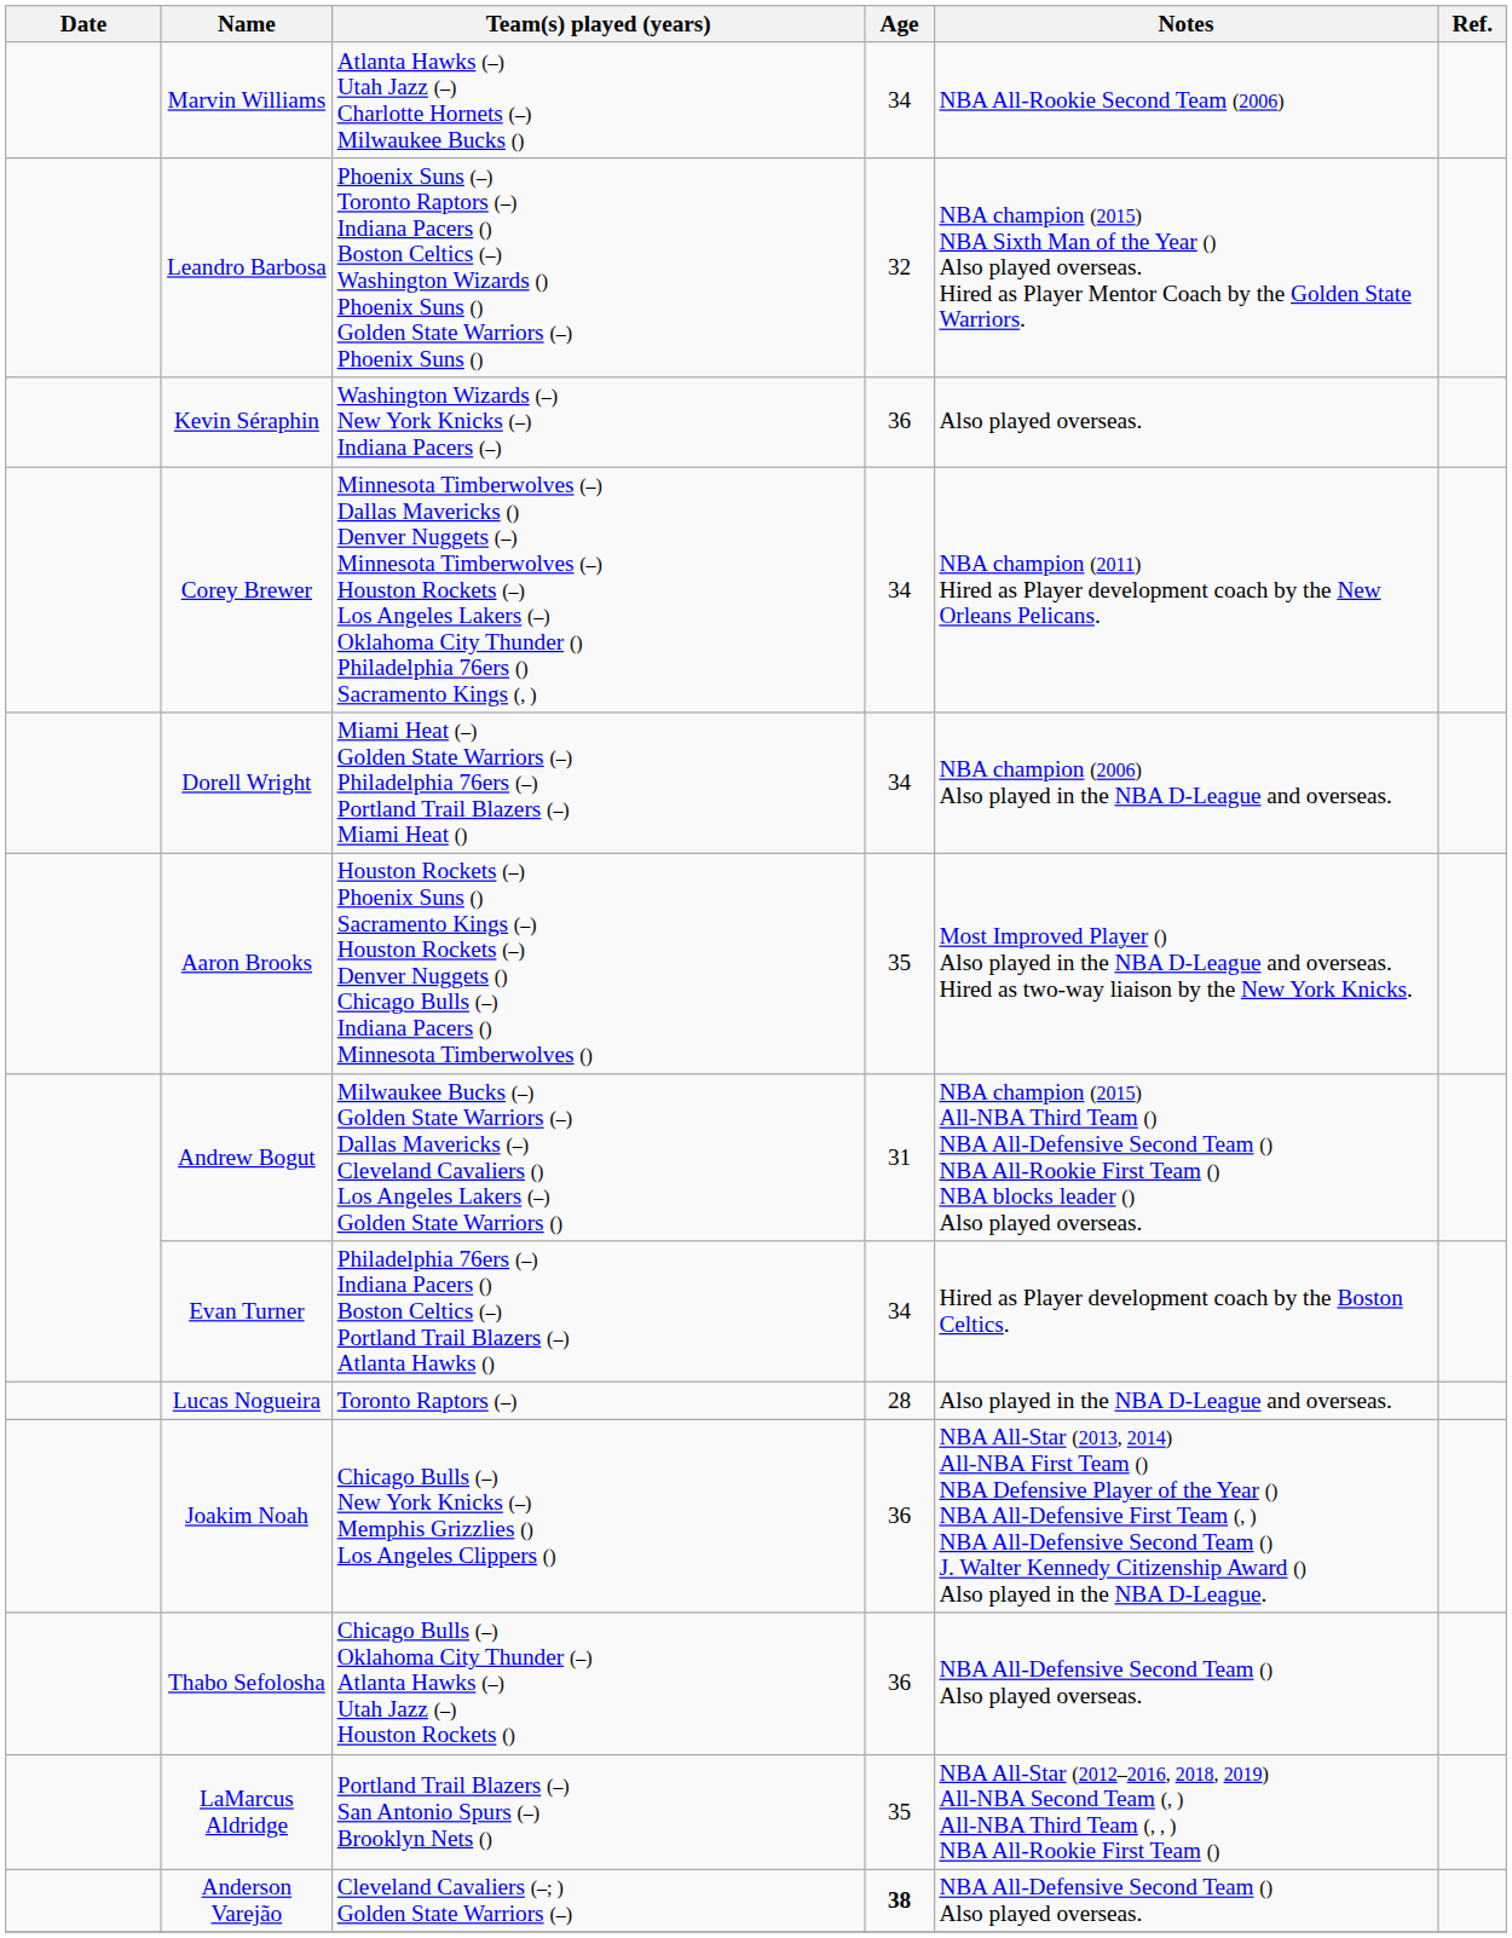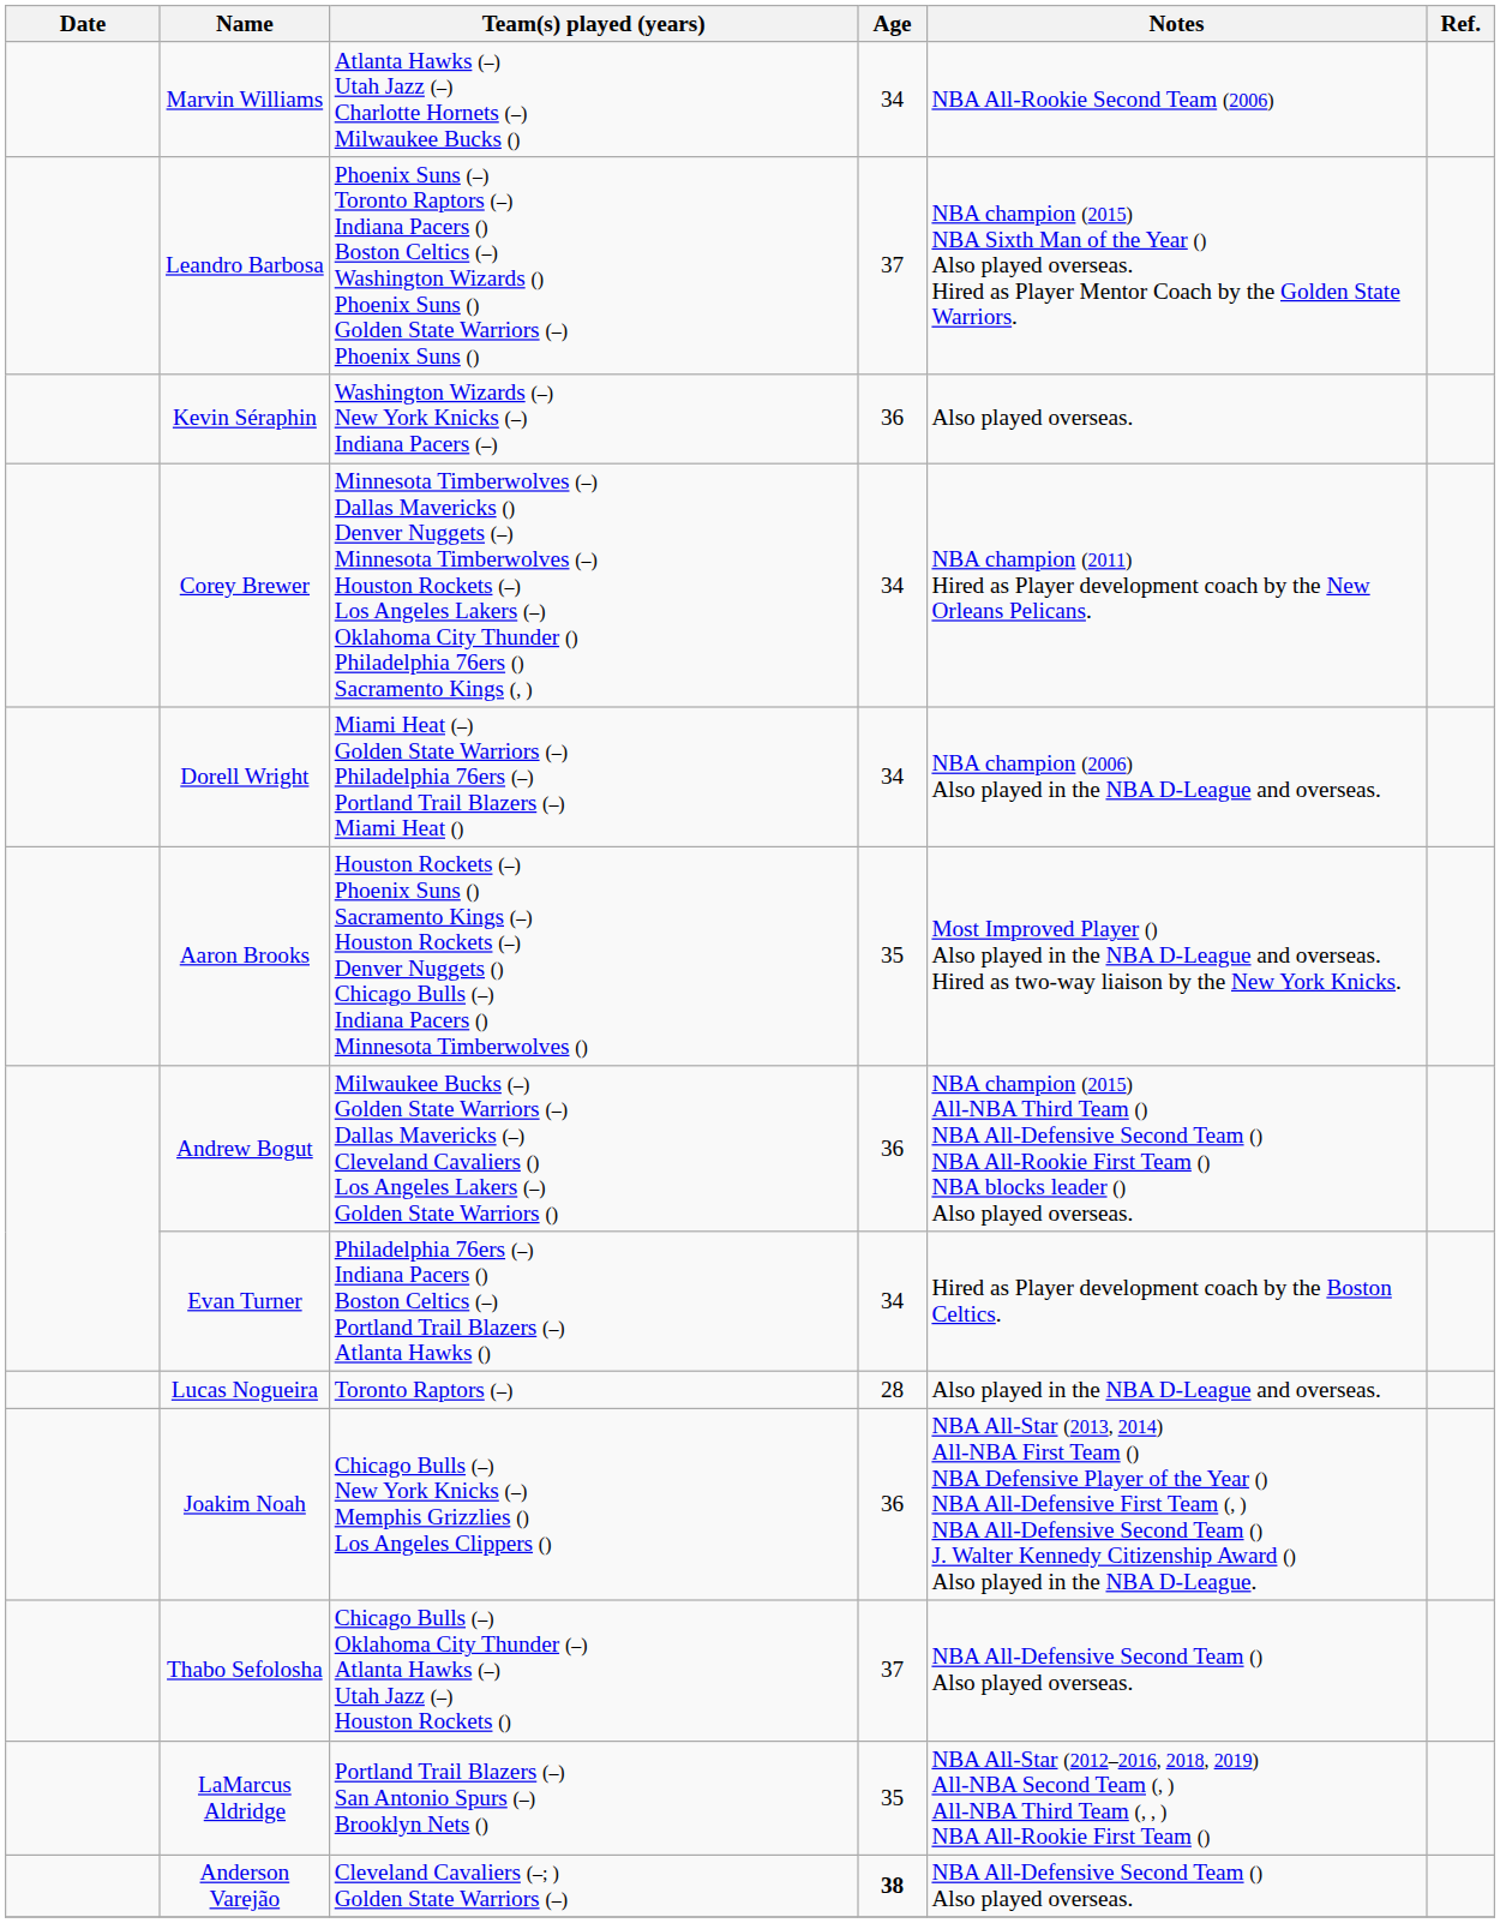 <table class="wikitable">
 <tr>
 <th style="width:100px">Date</th>
 <th style="width:110px">Name</th>
 <th style="width:360px">Team(s) played (years)</th>
 <th style="width:40px">Age</th>
 <th style="width:340px">Notes</th>
 <th style="width:40px">Ref.</th>
 </tr>
 <tr>
 <td align="center"></td>
 <td align="center"><a href='#'>Marvin Williams</a></td>
 <td><a href='#'>Atlanta Hawks</a> <small>(–)</small><br><a href='#'>Utah Jazz</a> <small>(–)</small><br><a href='#'>Charlotte Hornets</a> <small>(–)</small><br><a href='#'>Milwaukee Bucks</a> <small>()</small></td>
 <td align="center">34</td>
 <td><a href='#'>NBA All-Rookie Second Team</a> <small>(<a href='#'>2006</a>)</small></td>
 <td></td>
 </tr>
 <tr>
 <td align="center"></td>
 <td align="center"><a href='#'>Leandro Barbosa</a></td>
 <td><a href='#'>Phoenix Suns</a> <small>(–)</small><br><a href='#'>Toronto Raptors</a> <small>(–)</small><br><a href='#'>Indiana Pacers</a> <small>()</small><br><a href='#'>Boston Celtics</a> <small>(–)</small><br><a href='#'>Washington Wizards</a> <small>()</small><br><a href='#'>Phoenix Suns</a> <small>()</small><br><a href='#'>Golden State Warriors</a> <small>(–)</small><br><a href='#'>Phoenix Suns</a> <small>()</small></td>
-<td align="center">32</td>
+<td align="center">37</td>
 <td><a href='#'>NBA champion</a> <small>(<a href='#'>2015</a>)</small><br><a href='#'>NBA Sixth Man of the Year</a> <small>()</small><br>Also played overseas.<br>Hired as Player Mentor Coach by the <a href='#'>Golden State Warriors</a>.</td>
 <td></td>
 </tr>
 <tr>
 <td align="center"></td>
 <td align="center"><a href='#'>Kevin Séraphin</a></td>
 <td><a href='#'>Washington Wizards</a> <small>(–)</small><br><a href='#'>New York Knicks</a> <small>(–)</small><br><a href='#'>Indiana Pacers</a> <small>(–)</small></td>
 <td align="center">36</td>
 <td>Also played overseas.</td>
 <td></td>
 </tr>
 <tr>
 <td align="center"></td>
 <td align="center"><a href='#'>Corey Brewer</a></td>
 <td><a href='#'>Minnesota Timberwolves</a> <small>(–)</small><br><a href='#'>Dallas Mavericks</a> <small>()</small><br><a href='#'>Denver Nuggets</a> <small>(–)</small><br><a href='#'>Minnesota Timberwolves</a> <small>(–)</small><br><a href='#'>Houston Rockets</a> <small>(–)</small><br><a href='#'>Los Angeles Lakers</a> <small>(–)</small><br><a href='#'>Oklahoma City Thunder</a> <small>()</small><br><a href='#'>Philadelphia 76ers</a> <small>()</small><br><a href='#'>Sacramento Kings</a> <small>(, )</small></td>
 <td align="center">34</td>
 <td><a href='#'>NBA champion</a> <small>(<a href='#'>2011</a>)</small><br>Hired as Player development coach by the <a href='#'>New Orleans Pelicans</a>.</td>
 <td></td>
 </tr>
 <tr>
 <td align="center"></td>
 <td align="center"><a href='#'>Dorell Wright</a></td>
 <td><a href='#'>Miami Heat</a> <small>(–)</small><br><a href='#'>Golden State Warriors</a> <small>(–)</small><br><a href='#'>Philadelphia 76ers</a> <small>(–)</small><br><a href='#'>Portland Trail Blazers</a> <small>(–)</small><br><a href='#'>Miami Heat</a> <small>()</small></td>
 <td align="center">34</td>
 <td><a href='#'>NBA champion</a> <small>(<a href='#'>2006</a>)</small><br>Also played in the <a href='#'>NBA D-League</a> and overseas.</td>
 <td></td>
 </tr>
 <tr>
 <td align="center"></td>
 <td align="center"><a href='#'>Aaron Brooks</a></td>
 <td><a href='#'>Houston Rockets</a> <small>(–)</small><br><a href='#'>Phoenix Suns</a> <small>()</small><br><a href='#'>Sacramento Kings</a> <small>(–)</small><br><a href='#'>Houston Rockets</a> <small>(–)</small><br><a href='#'>Denver Nuggets</a> <small>()</small><br><a href='#'>Chicago Bulls</a> <small>(–)</small><br><a href='#'>Indiana Pacers</a> <small>()</small><br><a href='#'>Minnesota Timberwolves</a> <small>() </small></td>
 <td align="center">35</td>
 <td><a href='#'>Most Improved Player</a> <small>()</small><br>Also played in the <a href='#'>NBA D-League</a> and overseas.<br>Hired as two-way liaison by the <a href='#'>New York Knicks</a>.</td>
 <td></td>
 </tr>
 <tr>
 <td rowspan=2 align="center"></td>
 <td align="center"><a href='#'>Andrew Bogut</a></td>
 <td><a href='#'>Milwaukee Bucks</a> <small>(–)</small><br><a href='#'>Golden State Warriors</a> <small>(–)</small><br><a href='#'>Dallas Mavericks</a> <small>(–)</small><br><a href='#'>Cleveland Cavaliers</a> <small>()</small><br><a href='#'>Los Angeles Lakers</a> <small>(–)</small><br><a href='#'>Golden State Warriors</a> <small>()</small></td>
-<td align="center">31</td>
+<td align="center">36</td>
 <td><a href='#'>NBA champion</a> <small>(<a href='#'>2015</a>)</small><br><a href='#'>All-NBA Third Team</a> <small>()</small><br><a href='#'>NBA All-Defensive Second Team</a> <small>()</small><br><a href='#'>NBA All-Rookie First Team</a> <small>()</small><br><a href='#'>NBA blocks leader</a> <small>()</small><br>Also played overseas.</td>
 <td></td>
 </tr>
 <tr>
 <td align="center"><a href='#'>Evan Turner</a></td>
 <td><a href='#'>Philadelphia 76ers</a> <small>(–)</small><br><a href='#'>Indiana Pacers</a> <small>()</small><br><a href='#'>Boston Celtics</a> <small>(–)</small><br><a href='#'>Portland Trail Blazers</a> <small>(–)</small><br><a href='#'>Atlanta Hawks</a> <small>()</small></td>
 <td align="center">34</td>
 <td>Hired as Player development coach by the <a href='#'>Boston Celtics</a>.</td>
 <td></td>
 </tr>
 <tr>
 <td align="center"></td>
 <td align="center"><a href='#'>Lucas Nogueira</a></td>
 <td><a href='#'>Toronto Raptors</a> <small>(–)</small></td>
 <td align="center">28</td>
 <td>Also played in the <a href='#'>NBA D-League</a> and overseas.</td>
 <td></td>
 </tr>
 <tr>
 <td align="center"></td>
 <td align="center"><a href='#'>Joakim Noah</a></td>
 <td><a href='#'>Chicago Bulls</a> <small>(–)</small><br><a href='#'>New York Knicks</a> <small>(–)</small><br><a href='#'>Memphis Grizzlies</a> <small>()</small><br><a href='#'>Los Angeles Clippers</a> <small>()</small></td>
 <td align="center">36</td>
 <td><a href='#'>NBA All-Star</a> <small>(<a href='#'>2013</a>, <a href='#'>2014</a>)</small><br><a href='#'>All-NBA First Team</a> <small>()</small><br><a href='#'>NBA Defensive Player of the Year</a> <small>()</small><br><a href='#'>NBA All-Defensive First Team</a> <small>(, )</small><br><a href='#'>NBA All-Defensive Second Team</a> <small>()</small><br><a href='#'>J. Walter Kennedy Citizenship Award</a> <small>()</small><br>Also played in the <a href='#'>NBA D-League</a>.</td>
 <td></td>
 </tr>
 <tr>
 <td align="center"></td>
 <td align="center"><a href='#'>Thabo Sefolosha</a></td>
 <td><a href='#'>Chicago Bulls</a> <small>(–)</small><br><a href='#'>Oklahoma City Thunder</a> <small>(–)</small><br><a href='#'>Atlanta Hawks</a> <small>(–)</small><br><a href='#'>Utah Jazz</a> <small>(–)</small><br><a href='#'>Houston Rockets</a> <small>()</small></td>
-<td align="center">36</td>
+<td align="center">37</td>
 <td><a href='#'>NBA All-Defensive Second Team</a> <small>()</small><br>Also played overseas.</td>
 <td></td>
 </tr>
 <tr>
 <td align="center"></td>
 <td align="center"><a href='#'>LaMarcus Aldridge</a></td>
 <td><a href='#'>Portland Trail Blazers</a> <small>(–)</small><br><a href='#'>San Antonio Spurs</a> <small>(–)</small><br><a href='#'>Brooklyn Nets</a> <small>()</small></td>
 <td align="center">35</td>
 <td><a href='#'>NBA All-Star</a> <small>(<a href='#'>2012</a>–<a href='#'>2016</a>, <a href='#'>2018</a>, <a href='#'>2019</a>)</small><br><a href='#'>All-NBA Second Team</a> <small>(, )</small><br><a href='#'>All-NBA Third Team</a> <small>(, , )</small><br><a href='#'>NBA All-Rookie First Team</a> <small>()</small></td>
 <td></td>
 </tr>
 <tr>
 <td align="center"></td>
 <td align="center"><a href='#'>Anderson Varejão</a></td>
 <td><a href='#'>Cleveland Cavaliers</a> <small>(–; )</small><br><a href='#'>Golden State Warriors</a> <small>(–)</small></td>
 <td align="center"><strong>38</strong></td>
 <td><a href='#'>NBA All-Defensive Second Team</a> <small>()</small><br>Also played overseas.</td>
 <td></td>
 </tr>
 <tr>
 </tr>
 </table>
